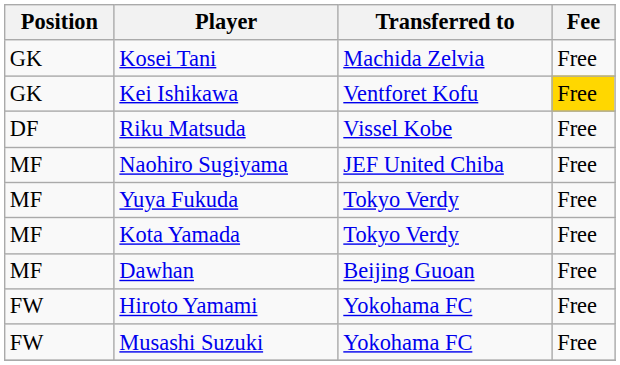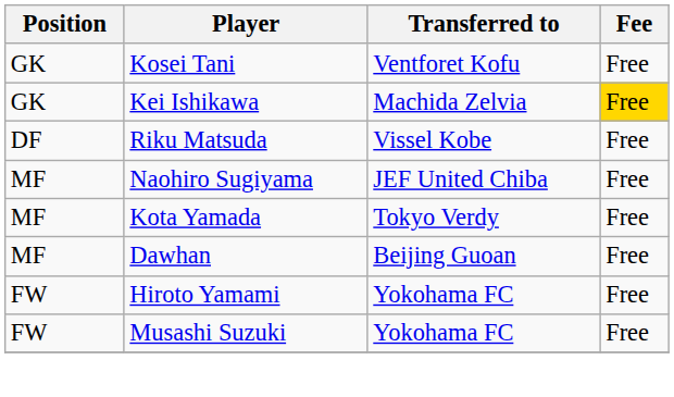 <table class="wikitable sortable" style="width:70%; text-align:center; font-size:100%; text-align:left;">
 <tr>
 <th>Position</th>
 <th>Player</th>
 <th>Transferred to</th>
 <th>Fee</th>
 </tr>
 <tr>
 <td>GK</td>
 <td> <a href='#'>Kosei Tani</a></td>
-<td> <a href='#'>Machida Zelvia</a></td>
+<td> <a href='#'>Ventforet Kofu</a></td>
 <td>Free </td>
 </tr>
 <tr>
 <td>GK</td>
 <td> <a href='#'>Kei Ishikawa</a></td>
-<td> <a href='#'>Ventforet Kofu</a></td>
+<td> <a href='#'>Machida Zelvia</a></td>
 <td style="background: gold;">Free </td>
 </tr>
 <tr>
 <td>DF</td>
 <td> <a href='#'>Riku Matsuda</a></td>
 <td> <a href='#'>Vissel Kobe</a></td>
 <td>Free  </td>
 </tr>
 <tr>
 <td>MF</td>
 <td> <a href='#'>Naohiro Sugiyama</a></td>
 <td> <a href='#'>JEF United Chiba</a></td>
-<td>Free </td>
-</tr>
-<tr>
-<td>MF</td>
-<td> <a href='#'>Yuya Fukuda</a></td>
-<td> <a href='#'>Tokyo Verdy</a></td>
 <td>Free </td>
 </tr>
 <tr>
 <td>MF</td>
 <td> <a href='#'>Kota Yamada</a></td>
 <td> <a href='#'>Tokyo Verdy</a></td>
 <td>Free </td>
 </tr>
 <tr>
 <td>MF</td>
 <td> <a href='#'>Dawhan</a></td>
 <td> <a href='#'>Beijing Guoan</a></td>
 <td>Free </td>
 </tr>
 <tr>
 <td>FW</td>
 <td> <a href='#'>Hiroto Yamami</a></td>
 <td> <a href='#'>Yokohama FC</a></td>
 <td>Free </td>
 </tr>
 <tr>
 <td>FW</td>
 <td> <a href='#'>Musashi Suzuki</a></td>
 <td> <a href='#'>Yokohama FC</a></td>
 <td>Free  </td>
 </tr>
 <tr>
 </tr>
 </table>
